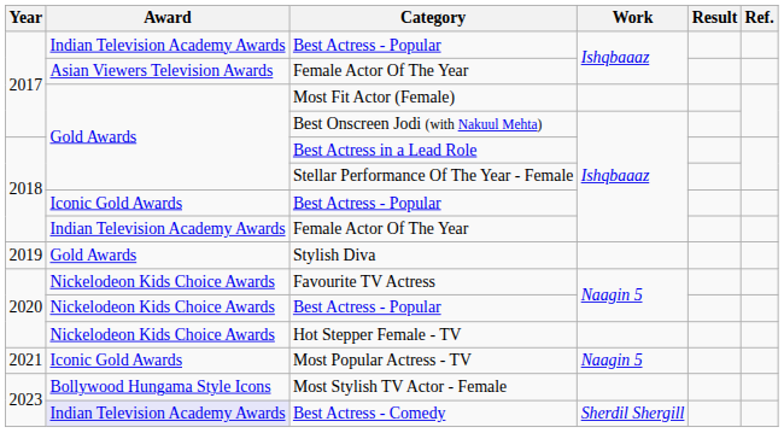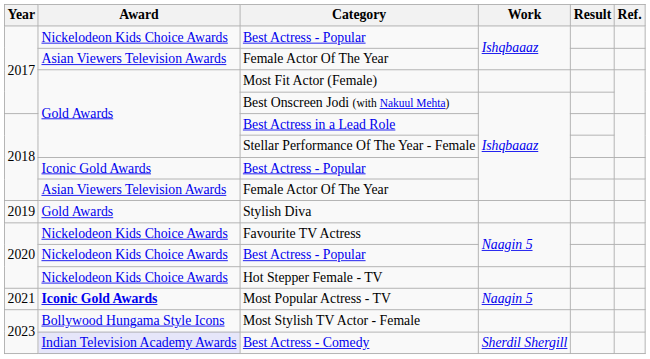 <table class=wikitable>
 <tr>
 <th>Year</th>
 <th>Award</th>
 <th>Category</th>
 <th>Work</th>
 <th>Result</th>
 <th>Ref.</th>
 </tr>
 <tr>
 <td rowspan="4">2017</td>
-<td><a href='#'>Indian Television Academy Awards</a></td>
+<td><a href='#'>Nickelodeon Kids Choice Awards</a></td>
 <td><a href='#'>Best Actress - Popular</a></td>
 <td rowspan="2"><em><a href='#'>Ishqbaaaz</a></em></td>
 <td></td>
 <td></td>
 </tr>
 <tr>
 <td><a href='#'>Asian Viewers Television Awards</a></td>
 <td>Female Actor Of The Year</td>
 <td></td>
 <td></td>
 </tr>
 <tr>
 <td rowspan="4"><a href='#'>Gold Awards</a></td>
 <td>Most Fit Actor (Female)</td>
 <td></td>
 <td></td>
 <td rowspan="2"></td>
 </tr>
 <tr>
 <td>Best Onscreen Jodi <small>(with <a href='#'>Nakuul Mehta</a>)</small></td>
 <td rowspan="5"><em><a href='#'>Ishqbaaaz</a></em></td>
 <td></td>
 </tr>
 <tr>
 <td rowspan="4">2018</td>
 <td><a href='#'>Best Actress in a Lead Role</a></td>
 <td></td>
 <td rowspan="2"></td>
 </tr>
 <tr>
 <td>Stellar Performance Of The Year - Female</td>
 <td></td>
 </tr>
 <tr>
 <td><a href='#'>Iconic Gold Awards</a></td>
 <td><a href='#'>Best Actress - Popular</a></td>
 <td></td>
 <td></td>
 </tr>
 <tr>
-<td><a href='#'>Indian Television Academy Awards</a></td>
+<td><a href='#'>Asian Viewers Television Awards</a></td>
 <td>Female Actor Of The Year</td>
 <td></td>
 <td></td>
 </tr>
 <tr>
 <td>2019</td>
 <td><a href='#'>Gold Awards</a></td>
 <td>Stylish Diva</td>
 <td></td>
 <td></td>
 <td></td>
 </tr>
 <tr>
 <td rowspan="3">2020</td>
 <td><a href='#'>Nickelodeon Kids Choice Awards</a></td>
 <td>Favourite TV Actress</td>
 <td rowspan="2"><a href='#'><em>Naagin 5</em></a></td>
 <td></td>
 <td></td>
 </tr>
 <tr>
 <td><a href='#'>Nickelodeon Kids Choice Awards</a></td>
 <td><a href='#'>Best Actress - Popular</a></td>
 <td></td>
 <td></td>
 </tr>
 <tr>
 <td><a href='#'>Nickelodeon Kids Choice Awards</a></td>
 <td>Hot Stepper Female - TV</td>
 <td></td>
 <td></td>
 <td></td>
 </tr>
 <tr>
 <td>2021</td>
-<td><a href='#'>Iconic Gold Awards</a></td>
+<td><strong><a href='#'>Iconic Gold Awards</a></strong></td>
 <td>Most Popular Actress - TV</td>
 <td><a href='#'><em>Naagin 5</em></a></td>
 <td></td>
 <td></td>
 </tr>
 <tr>
 <td rowspan="2">2023</td>
 <td><a href='#'>Bollywood Hungama Style Icons</a></td>
 <td>Most Stylish TV Actor - Female</td>
 <td></td>
 <td></td>
 <td></td>
 </tr>
 <tr>
 <td style="background: lavender;"><a href='#'>Indian Television Academy Awards</a></td>
 <td><a href='#'>Best Actress - Comedy</a></td>
 <td><em><a href='#'>Sherdil Shergill</a></em></td>
 <td></td>
 <td></td>
 </tr>
 </table>
